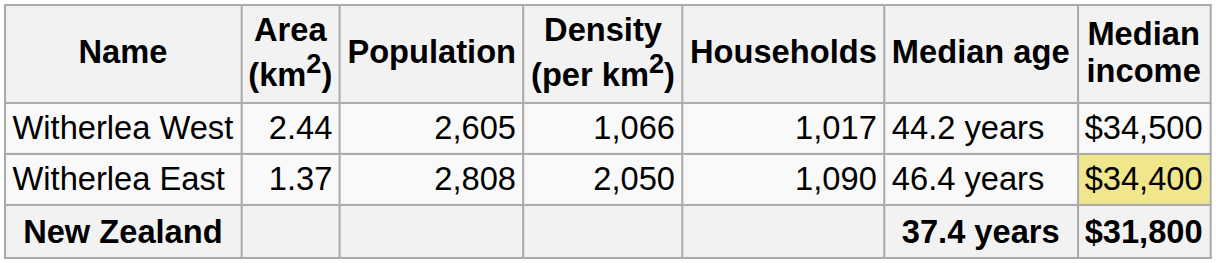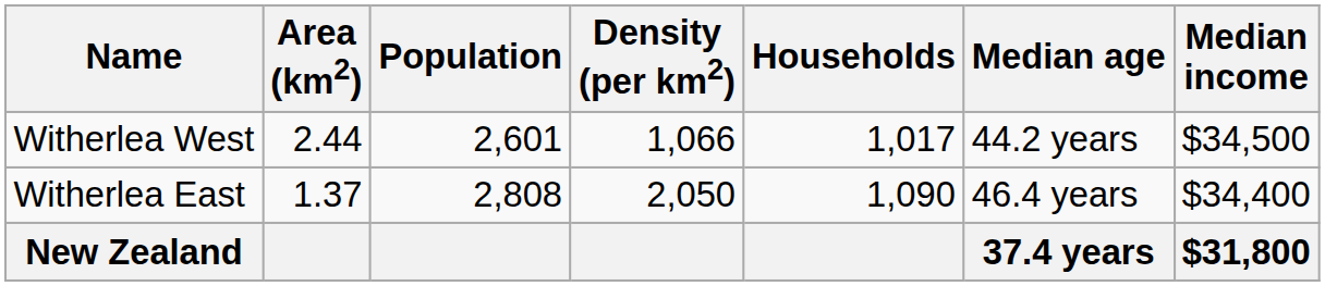 <table class="wikitable">
 <tr>
 <th>Name</th>
 <th>Area<br>(km<sup>2</sup>)</th>
 <th>Population</th>
 <th>Density<br>(per km<sup>2</sup>)</th>
 <th>Households</th>
 <th>Median age</th>
 <th>Median<br>income</th>
 </tr>
 <tr>
 <td>Witherlea West</td>
 <td style="text-align:right;">2.44</td>
-<td style="text-align:right;">2,605</td>
+<td style="text-align:right;">2,601</td>
 <td style="text-align:right;">1,066</td>
 <td style="text-align:right;">1,017</td>
 <td>44.2 years</td>
 <td>$34,500</td>
 </tr>
 <tr>
 <td>Witherlea East</td>
 <td style="text-align:right;">1.37</td>
 <td style="text-align:right;">2,808</td>
 <td style="text-align:right;">2,050</td>
 <td style="text-align:right;">1,090</td>
 <td>46.4 years</td>
-<td style="background: khaki;">$34,400</td>
+<td>$34,400</td>
 </tr>
 <tr>
 <th>New Zealand</th>
 <th></th>
 <th></th>
 <th></th>
 <th></th>
 <th>37.4 years</th>
 <th style="text-align:left;">$31,800</th>
 </tr>
 </table>
